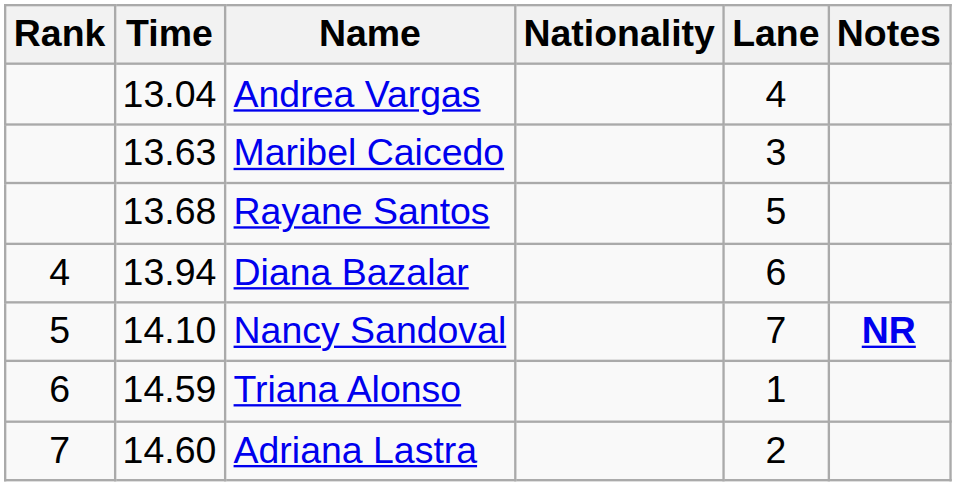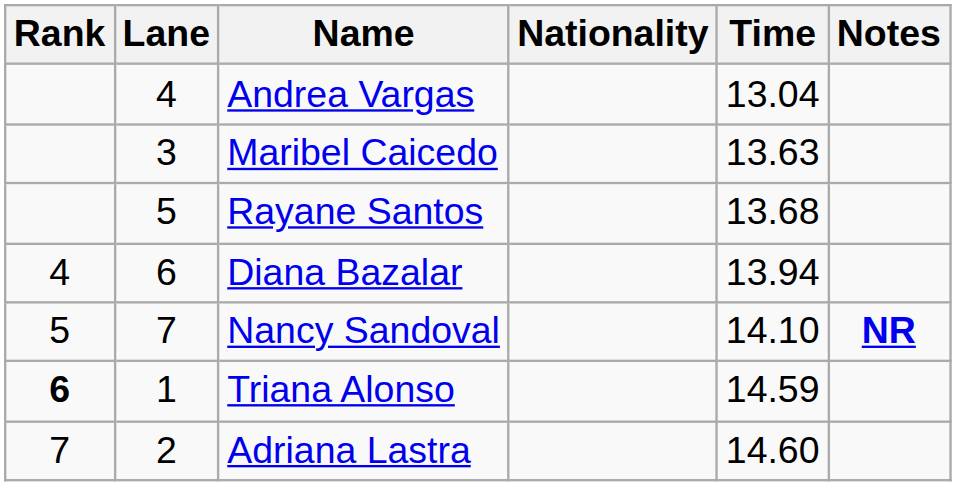 <table class="wikitable sortable" style="text-align:center">
 <tr>
 <th>Rank</th>
-<th>Time</th>
+<th>Lane</th>
 <th>Name</th>
 <th>Nationality</th>
-<th>Lane</th>
+<th>Time</th>
 <th>Notes</th>
 </tr>
 <tr>
 <td></td>
-<td>13.04</td>
+<td>4</td>
 <td align=left><a href='#'>Andrea Vargas</a></td>
 <td align=left></td>
-<td>4</td>
+<td>13.04</td>
 <td></td>
 </tr>
 <tr>
 <td></td>
-<td>13.63</td>
+<td>3</td>
 <td align=left><a href='#'>Maribel Caicedo</a></td>
 <td align=left></td>
-<td>3</td>
+<td>13.63</td>
 <td></td>
 </tr>
 <tr>
 <td></td>
-<td>13.68</td>
+<td>5</td>
 <td align=left><a href='#'>Rayane Santos</a></td>
 <td align=left></td>
-<td>5</td>
+<td>13.68</td>
 <td></td>
 </tr>
 <tr>
 <td>4</td>
-<td>13.94</td>
+<td>6</td>
 <td align=left><a href='#'>Diana Bazalar</a></td>
 <td align=left></td>
-<td>6</td>
+<td>13.94</td>
 <td></td>
 </tr>
 <tr>
 <td>5</td>
-<td>14.10</td>
+<td>7</td>
 <td align=left><a href='#'>Nancy Sandoval</a></td>
 <td align=left></td>
-<td>7</td>
+<td>14.10</td>
 <td><strong><a href='#'>NR</a></strong></td>
 </tr>
 <tr>
-<td>6</td>
-<td>14.59</td>
+<td><strong>6</strong></td>
+<td>1</td>
 <td align=left><a href='#'>Triana Alonso</a></td>
 <td align=left></td>
-<td>1</td>
+<td>14.59</td>
 <td></td>
 </tr>
 <tr>
 <td>7</td>
-<td>14.60</td>
+<td>2</td>
 <td align=left><a href='#'>Adriana Lastra</a></td>
 <td align=left></td>
-<td>2</td>
+<td>14.60</td>
 <td></td>
 </tr>
 </table>
